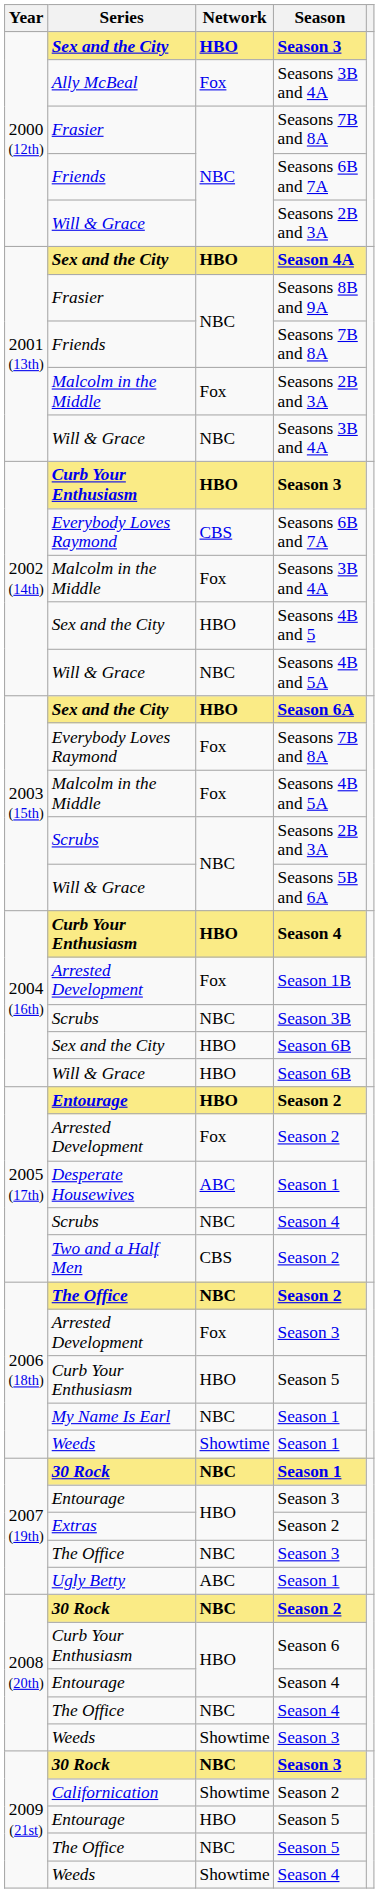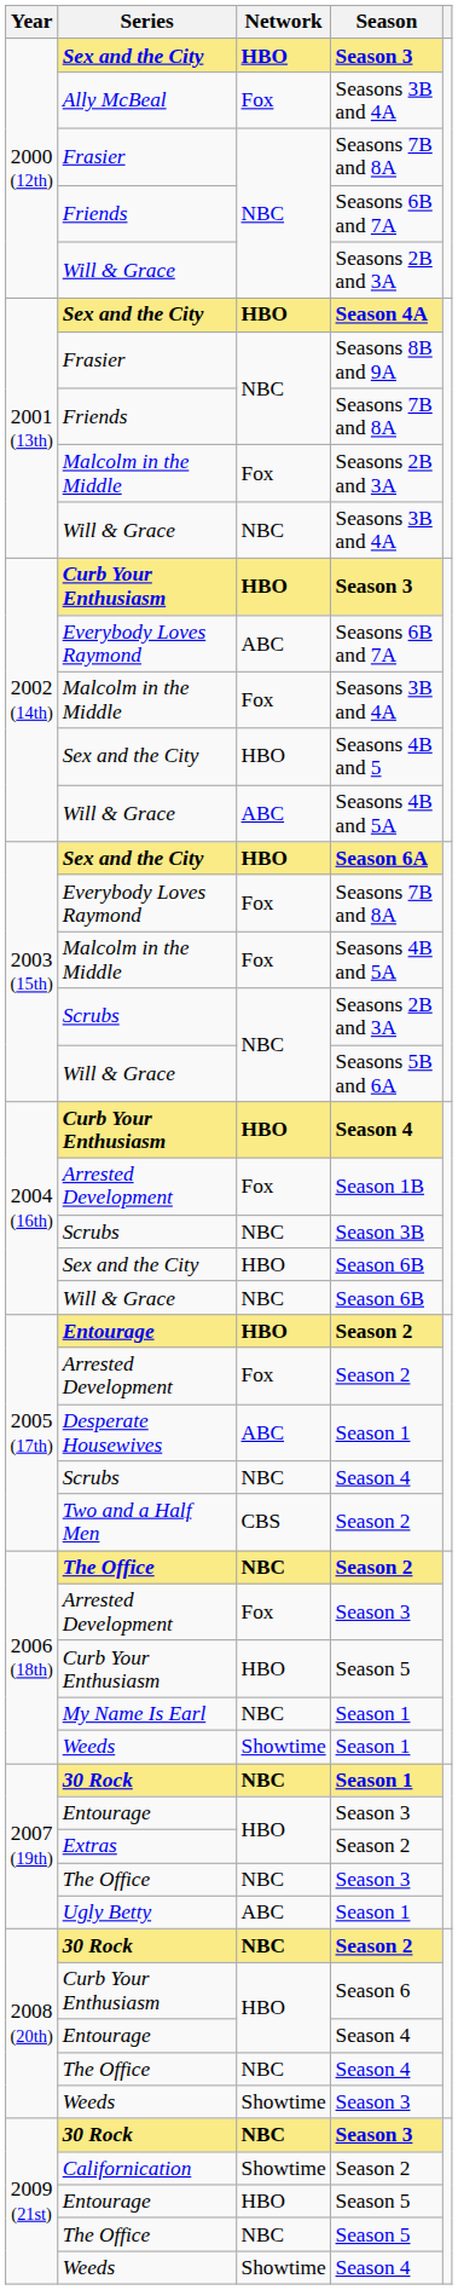 <table class="wikitable" width="55%" cellpadding="5">
 <tr>
 <th width="10%">Year</th>
 <th width="40%">Series</th>
 <th width="15%">Network</th>
 <th>Season</th>
 <th width="1%"></th>
 </tr>
 <tr>
 <td rowspan="5" style="text-align:center;">2000<br><small>(<a href='#'>12th</a>)</small></td>
 <td style="background:#FAEB86;"><strong><em><a href='#'>Sex and the City</a></em></strong></td>
 <td style="background:#FAEB86;"><strong><a href='#'>HBO</a></strong></td>
 <td style="background:#FAEB86;"><strong><a href='#'>Season 3</a></strong></td>
 <td rowspan="5" style="text-align:center;"></td>
 </tr>
 <tr>
 <td><em><a href='#'>Ally McBeal</a></em></td>
 <td><a href='#'>Fox</a></td>
 <td>Seasons <a href='#'>3B</a> and <a href='#'>4A</a></td>
 </tr>
 <tr>
 <td><em><a href='#'>Frasier</a></em></td>
 <td rowspan="3"><a href='#'>NBC</a></td>
 <td>Seasons <a href='#'>7B</a> and <a href='#'>8A</a></td>
 </tr>
 <tr>
 <td><em><a href='#'>Friends</a></em></td>
 <td>Seasons <a href='#'>6B</a> and <a href='#'>7A</a></td>
 </tr>
 <tr>
 <td><em><a href='#'>Will & Grace</a></em></td>
 <td>Seasons <a href='#'>2B</a> and <a href='#'>3A</a></td>
 </tr>
 <tr>
 <td rowspan="5" style="text-align:center;">2001<br><small>(<a href='#'>13th</a>)</small></td>
 <td style="background:#FAEB86;"><strong><em>Sex and the City</em></strong></td>
 <td style="background:#FAEB86;"><strong>HBO</strong></td>
 <td style="background:#FAEB86;"><strong><a href='#'>Season 4A</a></strong></td>
 <td rowspan="5" style="text-align:center;"></td>
 </tr>
 <tr>
 <td><em>Frasier</em></td>
 <td rowspan="2">NBC</td>
 <td>Seasons <a href='#'>8B</a> and <a href='#'>9A</a></td>
 </tr>
 <tr>
 <td><em>Friends</em></td>
 <td>Seasons <a href='#'>7B</a> and <a href='#'>8A</a></td>
 </tr>
 <tr>
 <td><em><a href='#'>Malcolm in the Middle</a></em></td>
 <td>Fox</td>
 <td>Seasons <a href='#'>2B</a> and <a href='#'>3A</a></td>
 </tr>
 <tr>
 <td><em>Will & Grace</em></td>
 <td>NBC</td>
 <td>Seasons <a href='#'>3B</a> and <a href='#'>4A</a></td>
 </tr>
 <tr>
 <td rowspan="5" style="text-align:center;">2002<br><small>(<a href='#'>14th</a>)</small></td>
 <td style="background:#FAEB86;"><strong><em><a href='#'>Curb Your Enthusiasm</a></em></strong></td>
 <td style="background:#FAEB86;"><strong>HBO</strong></td>
 <td style="background:#FAEB86;"><strong>Season 3</strong></td>
 <td rowspan="5" style="text-align:center;"></td>
 </tr>
 <tr>
 <td><em><a href='#'>Everybody Loves Raymond</a></em></td>
-<td><a href='#'>CBS</a></td>
+<td>ABC</td>
 <td>Seasons <a href='#'>6B</a> and <a href='#'>7A</a></td>
 </tr>
 <tr>
 <td><em>Malcolm in the Middle</em></td>
 <td>Fox</td>
 <td>Seasons <a href='#'>3B</a> and <a href='#'>4A</a></td>
 </tr>
 <tr>
 <td><em>Sex and the City</em></td>
 <td>HBO</td>
 <td>Seasons <a href='#'>4B</a> and <a href='#'>5</a></td>
 </tr>
 <tr>
 <td><em>Will & Grace</em></td>
-<td>NBC</td>
+<td><a href='#'>ABC</a></td>
 <td>Seasons <a href='#'>4B</a> and <a href='#'>5A</a></td>
 </tr>
 <tr>
 <td rowspan="5" style="text-align:center;">2003<br><small>(<a href='#'>15th</a>)</small></td>
 <td style="background:#FAEB86;"><strong><em>Sex and the City</em></strong></td>
 <td style="background:#FAEB86;"><strong>HBO</strong></td>
 <td style="background:#FAEB86;"><strong><a href='#'>Season 6A</a></strong></td>
 <td rowspan="5" style="text-align:center;"></td>
 </tr>
 <tr>
 <td><em>Everybody Loves Raymond</em></td>
 <td>Fox</td>
 <td>Seasons <a href='#'>7B</a> and <a href='#'>8A</a></td>
 </tr>
 <tr>
 <td><em>Malcolm in the Middle</em></td>
 <td>Fox</td>
 <td>Seasons <a href='#'>4B</a> and <a href='#'>5A</a></td>
 </tr>
 <tr>
 <td><em><a href='#'>Scrubs</a></em></td>
 <td rowspan="2">NBC</td>
 <td>Seasons <a href='#'>2B</a> and <a href='#'>3A</a></td>
 </tr>
 <tr>
 <td><em>Will & Grace</em></td>
 <td>Seasons <a href='#'>5B</a> and <a href='#'>6A</a></td>
 </tr>
 <tr>
 <td rowspan="5" style="text-align:center;">2004<br><small>(<a href='#'>16th</a>)</small></td>
 <td style="background:#FAEB86;"><strong><em>Curb Your Enthusiasm</em></strong></td>
 <td style="background:#FAEB86;"><strong>HBO</strong></td>
 <td style="background:#FAEB86;"><strong>Season 4</strong></td>
 <td rowspan="5" style="text-align:center;"></td>
 </tr>
 <tr>
 <td><em><a href='#'>Arrested Development</a></em></td>
 <td>Fox</td>
 <td><a href='#'>Season 1B</a></td>
 </tr>
 <tr>
 <td><em>Scrubs</em></td>
 <td>NBC</td>
 <td><a href='#'>Season 3B</a></td>
 </tr>
 <tr>
 <td><em>Sex and the City</em></td>
 <td>HBO</td>
 <td><a href='#'>Season 6B</a></td>
 </tr>
 <tr>
 <td><em>Will & Grace</em></td>
-<td>HBO</td>
+<td>NBC</td>
 <td><a href='#'>Season 6B</a></td>
 </tr>
 <tr>
 <td rowspan="5" style="text-align:center;">2005<br><small>(<a href='#'>17th</a>)</small></td>
 <td style="background:#FAEB86;"><strong><em><a href='#'>Entourage</a></em></strong></td>
 <td style="background:#FAEB86;"><strong>HBO</strong></td>
 <td style="background:#FAEB86;"><strong>Season 2</strong></td>
 <td rowspan="5" style="text-align:center;"></td>
 </tr>
 <tr>
 <td><em>Arrested Development</em></td>
 <td>Fox</td>
 <td><a href='#'>Season 2</a></td>
 </tr>
 <tr>
 <td><em><a href='#'>Desperate Housewives</a></em></td>
 <td><a href='#'>ABC</a></td>
 <td><a href='#'>Season 1</a></td>
 </tr>
 <tr>
 <td><em>Scrubs</em></td>
 <td>NBC</td>
 <td><a href='#'>Season 4</a></td>
 </tr>
 <tr>
 <td><em><a href='#'>Two and a Half Men</a></em></td>
 <td>CBS</td>
 <td><a href='#'>Season 2</a></td>
 </tr>
 <tr>
 <td rowspan="5" style="text-align:center;">2006<br><small>(<a href='#'>18th</a>)</small></td>
 <td style="background:#FAEB86;"><strong><em><a href='#'>The Office</a></em></strong></td>
 <td style="background:#FAEB86;"><strong>NBC</strong></td>
 <td style="background:#FAEB86;"><strong><a href='#'>Season 2</a></strong></td>
 <td rowspan="5" style="text-align:center;"></td>
 </tr>
 <tr>
 <td><em>Arrested Development</em></td>
 <td>Fox</td>
 <td><a href='#'>Season 3</a></td>
 </tr>
 <tr>
 <td><em>Curb Your Enthusiasm</em></td>
 <td>HBO</td>
 <td>Season 5</td>
 </tr>
 <tr>
 <td><em><a href='#'>My Name Is Earl</a></em></td>
 <td>NBC</td>
 <td><a href='#'>Season 1</a></td>
 </tr>
 <tr>
 <td><em><a href='#'>Weeds</a></em></td>
 <td><a href='#'>Showtime</a></td>
 <td><a href='#'>Season 1</a></td>
 </tr>
 <tr>
 <td rowspan="5" style="text-align:center;">2007<br><small>(<a href='#'>19th</a>)</small></td>
 <td style="background:#FAEB86;"><strong><em><a href='#'>30 Rock</a></em></strong></td>
 <td style="background:#FAEB86;"><strong>NBC</strong></td>
 <td style="background:#FAEB86;"><strong><a href='#'>Season 1</a></strong></td>
 <td rowspan="5" style="text-align:center;"></td>
 </tr>
 <tr>
 <td><em>Entourage</em></td>
 <td rowspan="2">HBO</td>
 <td>Season 3</td>
 </tr>
 <tr>
 <td><em><a href='#'>Extras</a></em></td>
 <td>Season 2</td>
 </tr>
 <tr>
 <td><em>The Office</em></td>
 <td>NBC</td>
 <td><a href='#'>Season 3</a></td>
 </tr>
 <tr>
 <td><em><a href='#'>Ugly Betty</a></em></td>
 <td>ABC</td>
 <td><a href='#'>Season 1</a></td>
 </tr>
 <tr>
 <td rowspan="5" style="text-align:center;">2008<br><small>(<a href='#'>20th</a>)</small></td>
 <td style="background:#FAEB86;"><strong><em>30 Rock</em></strong></td>
 <td style="background:#FAEB86;"><strong>NBC</strong></td>
 <td style="background:#FAEB86;"><strong><a href='#'>Season 2</a></strong></td>
 <td rowspan="5" style="text-align:center;"></td>
 </tr>
 <tr>
 <td><em>Curb Your Enthusiasm</em></td>
 <td rowspan="2">HBO</td>
 <td>Season 6</td>
 </tr>
 <tr>
 <td><em>Entourage</em></td>
 <td>Season 4</td>
 </tr>
 <tr>
 <td><em>The Office</em></td>
 <td>NBC</td>
 <td><a href='#'>Season 4</a></td>
 </tr>
 <tr>
 <td><em>Weeds</em></td>
 <td>Showtime</td>
 <td><a href='#'>Season 3</a></td>
 </tr>
 <tr>
 <td rowspan="5" style="text-align:center;">2009<br><small>(<a href='#'>21st</a>)</small></td>
 <td style="background:#FAEB86;"><strong><em>30 Rock</em></strong></td>
 <td style="background:#FAEB86;"><strong>NBC</strong></td>
 <td style="background:#FAEB86;"><strong><a href='#'>Season 3</a></strong></td>
 <td rowspan="5" style="text-align:center;"></td>
 </tr>
 <tr>
 <td><em><a href='#'>Californication</a></em></td>
 <td>Showtime</td>
 <td>Season 2</td>
 </tr>
 <tr>
 <td><em>Entourage</em></td>
 <td>HBO</td>
 <td>Season 5</td>
 </tr>
 <tr>
 <td><em>The Office</em></td>
 <td>NBC</td>
 <td><a href='#'>Season 5</a></td>
 </tr>
 <tr>
 <td><em>Weeds</em></td>
 <td>Showtime</td>
 <td><a href='#'>Season 4</a></td>
 </tr>
 </table>
